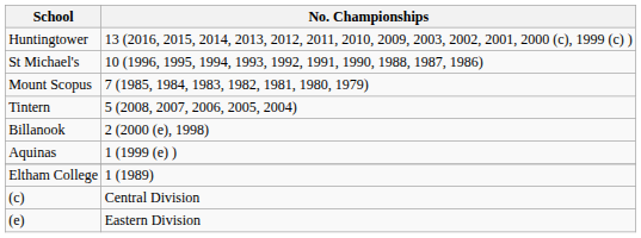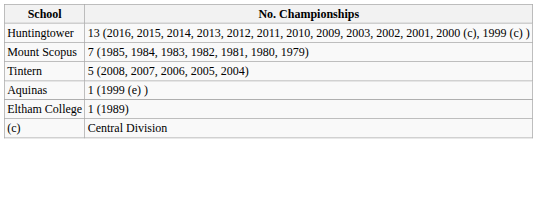 <table class="wikitable">
 <tr>
 <th>School</th>
 <th>No. Championships</th>
 </tr>
 <tr>
 <td>Huntingtower</td>
 <td>13 (2016, 2015, 2014, 2013, 2012, 2011, 2010, 2009, 2003, 2002, 2001, 2000 (c), 1999 (c) )</td>
 </tr>
 <tr>
-<td>St Michael's</td>
-<td>10 (1996, 1995, 1994, 1993, 1992, 1991, 1990, 1988, 1987, 1986)</td>
-</tr>
-<tr>
 <td>Mount Scopus</td>
 <td>7 (1985, 1984, 1983, 1982, 1981, 1980, 1979)</td>
 </tr>
 <tr>
 <td>Tintern</td>
 <td>5 (2008, 2007, 2006, 2005, 2004)</td>
-</tr>
-<tr>
-<td>Billanook</td>
-<td>2 (2000 (e), 1998)</td>
 </tr>
 <tr>
 <td>Aquinas</td>
 <td>1 (1999 (e) )</td>
 </tr>
 <tr>
 </tr>
 <tr St Leonard's || 1 (1997)>
 </tr>
 <tr>
 <td>Eltham College</td>
 <td>1 (1989)</td>
 </tr>
 <tr>
 <td>(c)</td>
 <td>Central Division</td>
 </tr>
-<tr>
-<td>(e)</td>
-<td>Eastern Division</td>
-</tr>
 </table>
